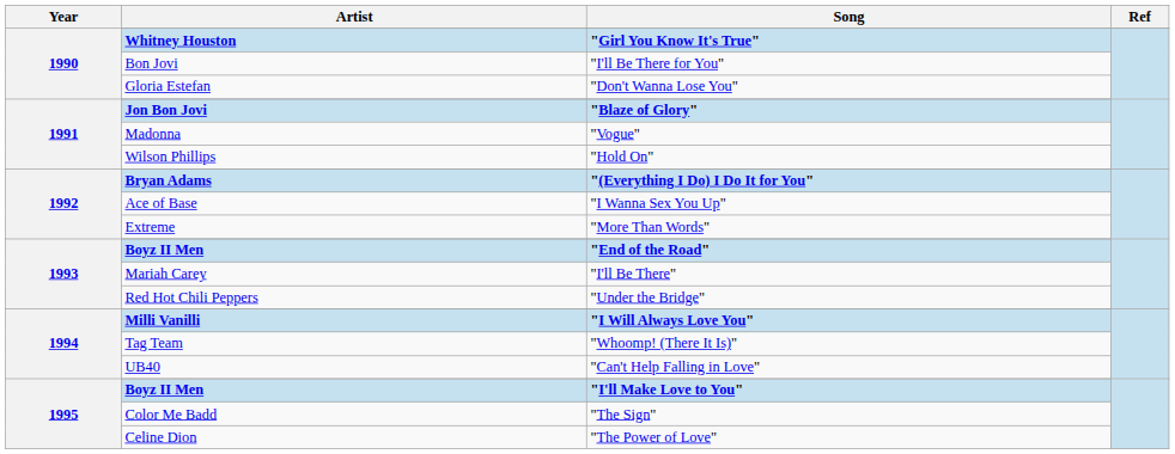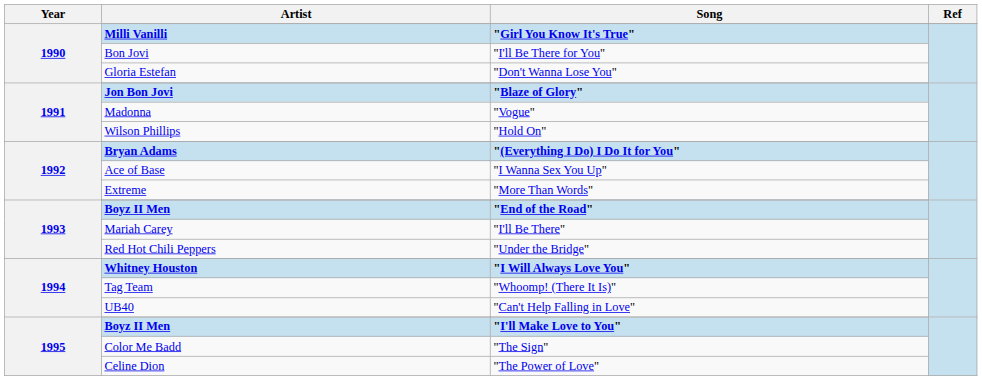 <table class="wikitable" width="100%">
 <tr>
 <th width="10%">Year</th>
 <th width="40%">Artist</th>
 <th width="45%">Song</th>
 <th width="5%">Ref</th>
 </tr>
 <tr>
 <th rowspan="4" align="center"><a href='#'>1990<br></a></th>
 </tr>
 <tr style="background:#c5e1f0">
-<td><strong><a href='#'>Whitney Houston</a></strong></td>
+<td><strong><a href='#'>Milli Vanilli</a></strong></td>
 <td><strong>"<a href='#'>Girl You Know It's True</a>"</strong></td>
 <td rowspan="4" align="center"></td>
 </tr>
 <tr>
 <td><a href='#'>Bon Jovi</a></td>
 <td>"<a href='#'>I'll Be There for You</a>"</td>
 </tr>
 <tr>
 <td><a href='#'>Gloria Estefan</a></td>
 <td>"<a href='#'>Don't Wanna Lose You</a>"</td>
 </tr>
 <tr>
 <th rowspan="4" align="center"><a href='#'>1991<br></a></th>
 </tr>
 <tr style="background:#c5e1f0">
 <td><strong><a href='#'>Jon Bon Jovi</a></strong></td>
 <td><strong>"<a href='#'>Blaze of Glory</a>"</strong></td>
 <td rowspan="4" align="center"></td>
 </tr>
 <tr>
 <td><a href='#'>Madonna</a></td>
 <td>"<a href='#'>Vogue</a>"</td>
 </tr>
 <tr>
 <td><a href='#'>Wilson Phillips</a></td>
 <td>"<a href='#'>Hold On</a>"</td>
 </tr>
 <tr>
 <th rowspan="4" align="center"><a href='#'>1992<br></a></th>
 </tr>
 <tr style="background:#c5e1f0">
 <td><strong><a href='#'>Bryan Adams</a></strong></td>
 <td><strong>"<a href='#'>(Everything I Do) I Do It for You</a>"</strong></td>
 <td rowspan="4" align="center"></td>
 </tr>
 <tr>
 <td><a href='#'>Ace of Base</a></td>
 <td>"<a href='#'>I Wanna Sex You Up</a>"</td>
 </tr>
 <tr>
 <td><a href='#'>Extreme</a></td>
 <td>"<a href='#'>More Than Words</a>"</td>
 </tr>
 <tr>
 <th rowspan="4" align="center"><a href='#'>1993<br></a></th>
 </tr>
 <tr style="background:#c5e1f0">
 <td><strong><a href='#'>Boyz II Men</a></strong></td>
 <td><strong>"<a href='#'>End of the Road</a>"</strong></td>
 <td rowspan="4" align="center"></td>
 </tr>
 <tr>
 <td><a href='#'>Mariah Carey</a></td>
 <td>"<a href='#'>I'll Be There</a>"</td>
 </tr>
 <tr>
 <td><a href='#'>Red Hot Chili Peppers</a></td>
 <td>"<a href='#'>Under the Bridge</a>"</td>
 </tr>
 <tr>
 <th rowspan="4" align="center"><a href='#'>1994<br></a></th>
 </tr>
 <tr style="background:#c5e1f0">
-<td><strong><a href='#'>Milli Vanilli</a></strong></td>
+<td><strong><a href='#'>Whitney Houston</a></strong></td>
 <td><strong>"<a href='#'>I Will Always Love You</a>"</strong></td>
 <td rowspan="4" align="center"></td>
 </tr>
 <tr>
 <td><a href='#'>Tag Team</a></td>
 <td>"<a href='#'>Whoomp! (There It Is)</a>"</td>
 </tr>
 <tr>
 <td><a href='#'>UB40</a></td>
 <td>"<a href='#'>Can't Help Falling in Love</a>"</td>
 </tr>
 <tr>
 <th rowspan="4" align="center"><a href='#'>1995<br></a></th>
 </tr>
 <tr style="background:#c5e1f0">
 <td><strong><a href='#'>Boyz II Men</a></strong></td>
 <td><strong>"<a href='#'>I'll Make Love to You</a>"</strong></td>
 <td rowspan="4" align="center"></td>
 </tr>
 <tr>
 <td><a href='#'>Color Me Badd</a></td>
 <td>"<a href='#'>The Sign</a>"</td>
 </tr>
 <tr>
 <td><a href='#'>Celine Dion</a></td>
 <td>"<a href='#'>The Power of Love</a>"</td>
 </tr>
 </table>
